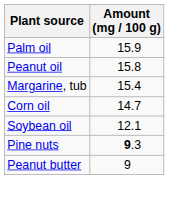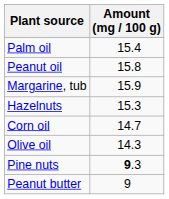 <table class="wikitable">
 <tr>
 <th>Plant source</th>
 <th colspan=2>Amount<br> (mg / 100 g)</th>
 </tr>
 <tr>
 <td><a href='#'>Palm oil</a></td>
 <td style="text-align:right; padding-right:0; border-right-style:none;">15</td>
-<td style="padding-left:0; border-left-style:none;">.9</td>
+<td style="padding-left:0; border-left-style:none;">.4</td>
 </tr>
 <tr>
 <td><a href='#'>Peanut oil</a></td>
 <td style="text-align:right; padding-right:0; border-right-style:none;">15</td>
 <td style="padding-left:0; border-left-style:none;">.8</td>
 </tr>
 <tr>
 <td><a href='#'>Margarine</a>, tub</td>
 <td style="text-align:right; padding-right:0; border-right-style:none;">15</td>
-<td style="padding-left:0; border-left-style:none;">.4</td>
+<td style="padding-left:0; border-left-style:none;">.9</td>
+</tr>
+<tr>
+<td><a href='#'>Hazelnuts</a></td>
+<td style="text-align:right; padding-right:0; border-right-style:none;">15</td>
+<td style="padding-left:0; border-left-style:none;">.3</td>
 </tr>
 <tr>
 <td><a href='#'>Corn oil</a></td>
 <td style="text-align:right; padding-right:0; border-right-style:none;">14</td>
 <td style="padding-left:0; border-left-style:none;">.7</td>
 </tr>
 <tr>
-<td><a href='#'>Soybean oil</a></td>
-<td style="text-align:right; padding-right:0; border-right-style:none;">12</td>
-<td style="padding-left:0; border-left-style:none;">.1</td>
+<td><a href='#'>Olive oil</a></td>
+<td style="text-align:right; padding-right:0; border-right-style:none;">14</td>
+<td style="padding-left:0; border-left-style:none;">.3</td>
 </tr>
 <tr>
 <td><a href='#'>Pine nuts</a></td>
 <td style="text-align:right; padding-right:0; border-right-style:none;"><strong>9</strong></td>
 <td style="padding-left:0; border-left-style:none;">.3</td>
 </tr>
 <tr>
 <td><a href='#'>Peanut butter</a></td>
 <td style="text-align:right; padding-right:0; border-right-style:none;">9</td>
 <td style="border-left-style:none;"></td>
 </tr>
 </table>
